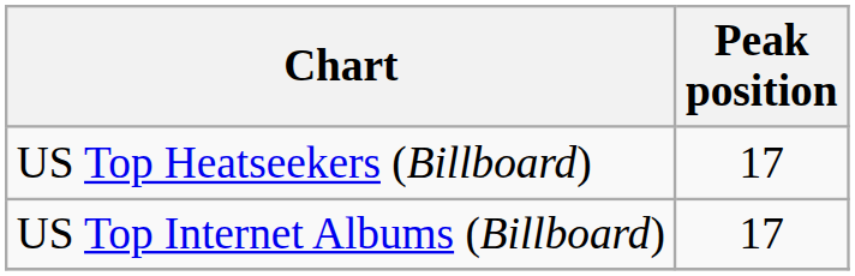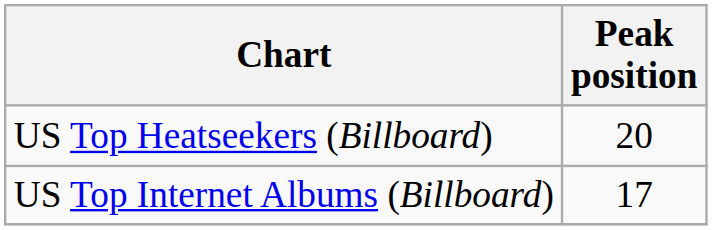 <table class="sortable wikitable">
 <tr>
 <th align="center">Chart</th>
 <th align="center">Peak<br>position</th>
 </tr>
 <tr>
 <td>US <a href='#'>Top Heatseekers</a> (<em>Billboard</em>)</td>
-<td align="center">17</td>
+<td align="center">20</td>
 </tr>
 <tr>
 <td>US <a href='#'>Top Internet Albums</a> (<em>Billboard</em>)</td>
 <td align="center">17</td>
 </tr>
 <tr>
 </tr>
 </table>
